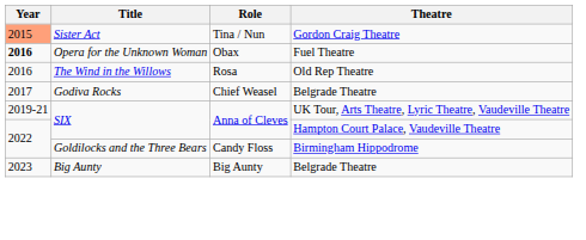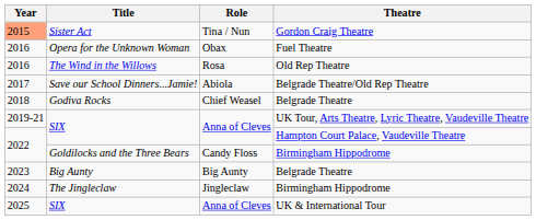 <table class="wikitable">
 <tr>
 <th>Year</th>
 <th>Title</th>
 <th>Role</th>
 <th>Theatre</th>
 </tr>
 <tr>
 <td style="background: lightsalmon;">2015</td>
 <td><a href='#'><em>Sister Act</em></a></td>
 <td>Tina / Nun</td>
 <td><a href='#'>Gordon Craig Theatre</a></td>
 </tr>
 <tr>
-<td><strong>2016</strong></td>
+<td>2016</td>
 <td><em>Opera for the Unknown Woman</em></td>
 <td>Obax</td>
 <td>Fuel Theatre</td>
 </tr>
 <tr>
 <td>2016</td>
 <td><a href='#'><em>The Wind in the Willows</em></a></td>
 <td>Rosa</td>
 <td>Old Rep Theatre</td>
 </tr>
 <tr>
 <td>2017</td>
+<td><em>Save our School Dinners...Jamie!</em></td>
+<td>Abiola</td>
+<td>Belgrade Theatre/Old Rep Theatre</td>
+</tr>
+<tr>
+<td>2018</td>
 <td><em>Godiva Rocks</em></td>
 <td>Chief Weasel</td>
 <td>Belgrade Theatre</td>
 </tr>
 <tr>
 <td>2019-21</td>
 <td rowspan="2"><em><a href='#'>SIX</a></em></td>
 <td rowspan="2"><a href='#'>Anna of Cleves</a></td>
 <td>UK Tour, <a href='#'>Arts Theatre</a>, <a href='#'>Lyric Theatre</a>, <a href='#'>Vaudeville Theatre</a></td>
 </tr>
 <tr>
 <td rowspan="2">2022</td>
 <td><a href='#'>Hampton Court Palace</a>, <a href='#'>Vaudeville Theatre</a></td>
 </tr>
 <tr>
 <td><em>Goldilocks and the Three Bears</em></td>
 <td>Candy Floss</td>
 <td><a href='#'>Birmingham Hippodrome</a></td>
 </tr>
 <tr>
 <td>2023</td>
 <td><em>Big Aunty</em></td>
 <td>Big Aunty</td>
 <td>Belgrade Theatre</td>
 </tr>
+<tr>
+<td>2024</td>
+<td><em>The Jingleclaw</em></td>
+<td>Jingleclaw</td>
+<td>Birmingham Hippodrome</td>
+</tr>
+<tr>
+<td>2025</td>
+<td><em><a href='#'>SIX</a></em></td>
+<td><a href='#'>Anna of Cleves</a></td>
+<td>UK & International Tour</td>
+</tr>
 </table>
